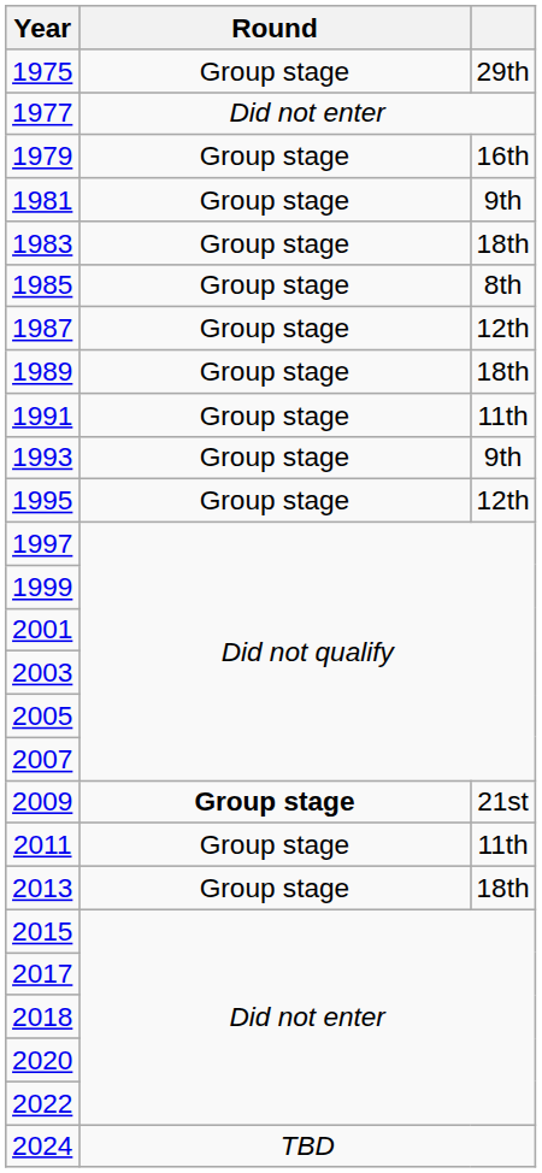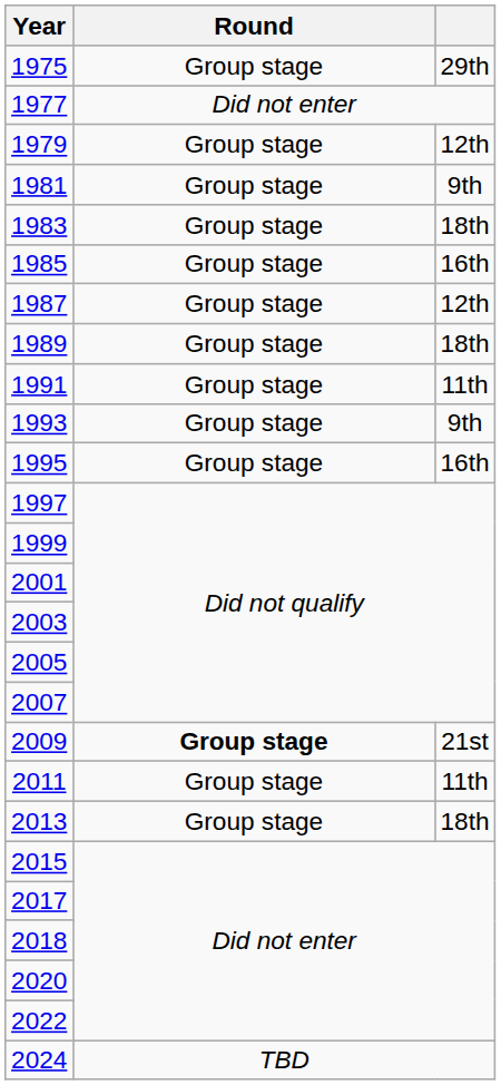 <table class="wikitable" style="text-align: center; font-size:90%">
 <tr>
 <th>Year</th>
 <th style="width:200px">Round</th>
 <th></th>
 </tr>
 <tr>
 <td><a href='#'>1975</a></td>
 <td>Group stage</td>
 <td>29th</td>
 </tr>
 <tr>
 <td><a href='#'>1977</a></td>
 <td colspan="2"><em>Did not enter</em></td>
 </tr>
 <tr>
 <td><a href='#'>1979</a></td>
 <td>Group stage</td>
-<td>16th</td>
+<td>12th</td>
 </tr>
 <tr>
 <td><a href='#'>1981</a></td>
 <td>Group stage</td>
 <td>9th</td>
 </tr>
 <tr>
 <td><a href='#'>1983</a></td>
 <td>Group stage</td>
 <td>18th</td>
 </tr>
 <tr>
 <td><a href='#'>1985</a></td>
 <td>Group stage</td>
-<td>8th</td>
+<td>16th</td>
 </tr>
 <tr>
 <td><a href='#'>1987</a></td>
 <td>Group stage</td>
 <td>12th</td>
 </tr>
 <tr>
 <td><a href='#'>1989</a></td>
 <td>Group stage</td>
 <td>18th</td>
 </tr>
 <tr>
 <td><a href='#'>1991</a></td>
 <td>Group stage</td>
 <td>11th</td>
 </tr>
 <tr>
 <td><a href='#'>1993</a></td>
 <td>Group stage</td>
 <td>9th</td>
 </tr>
 <tr>
 <td><a href='#'>1995</a></td>
 <td>Group stage</td>
-<td>12th</td>
+<td>16th</td>
 </tr>
 <tr>
 <td><a href='#'>1997</a></td>
 <td colspan="2" rowspan="6"><em>Did not qualify</em></td>
 </tr>
 <tr>
 <td><a href='#'>1999</a></td>
 </tr>
 <tr>
 <td><a href='#'>2001</a></td>
 </tr>
 <tr>
 <td><a href='#'>2003</a></td>
 </tr>
 <tr>
 <td><a href='#'>2005</a></td>
 </tr>
 <tr>
 <td><a href='#'>2007</a></td>
 </tr>
 <tr>
 <td><a href='#'>2009</a></td>
 <td><strong>Group stage</strong></td>
 <td>21st</td>
 </tr>
 <tr>
 <td><a href='#'>2011</a></td>
 <td>Group stage</td>
 <td>11th</td>
 </tr>
 <tr>
 <td><a href='#'>2013</a></td>
 <td>Group stage</td>
 <td>18th</td>
 </tr>
 <tr>
 <td><a href='#'>2015</a></td>
 <td colspan="2" rowspan="5"><em>Did not enter</em></td>
 </tr>
 <tr>
 <td><a href='#'>2017</a></td>
 </tr>
 <tr>
 <td><a href='#'>2018</a></td>
 </tr>
 <tr>
 <td><a href='#'>2020</a></td>
 </tr>
 <tr>
 <td><a href='#'>2022</a></td>
 </tr>
 <tr>
 <td><a href='#'>2024</a></td>
 <td colspan="2"><em>TBD</em></td>
 </tr>
 </table>
